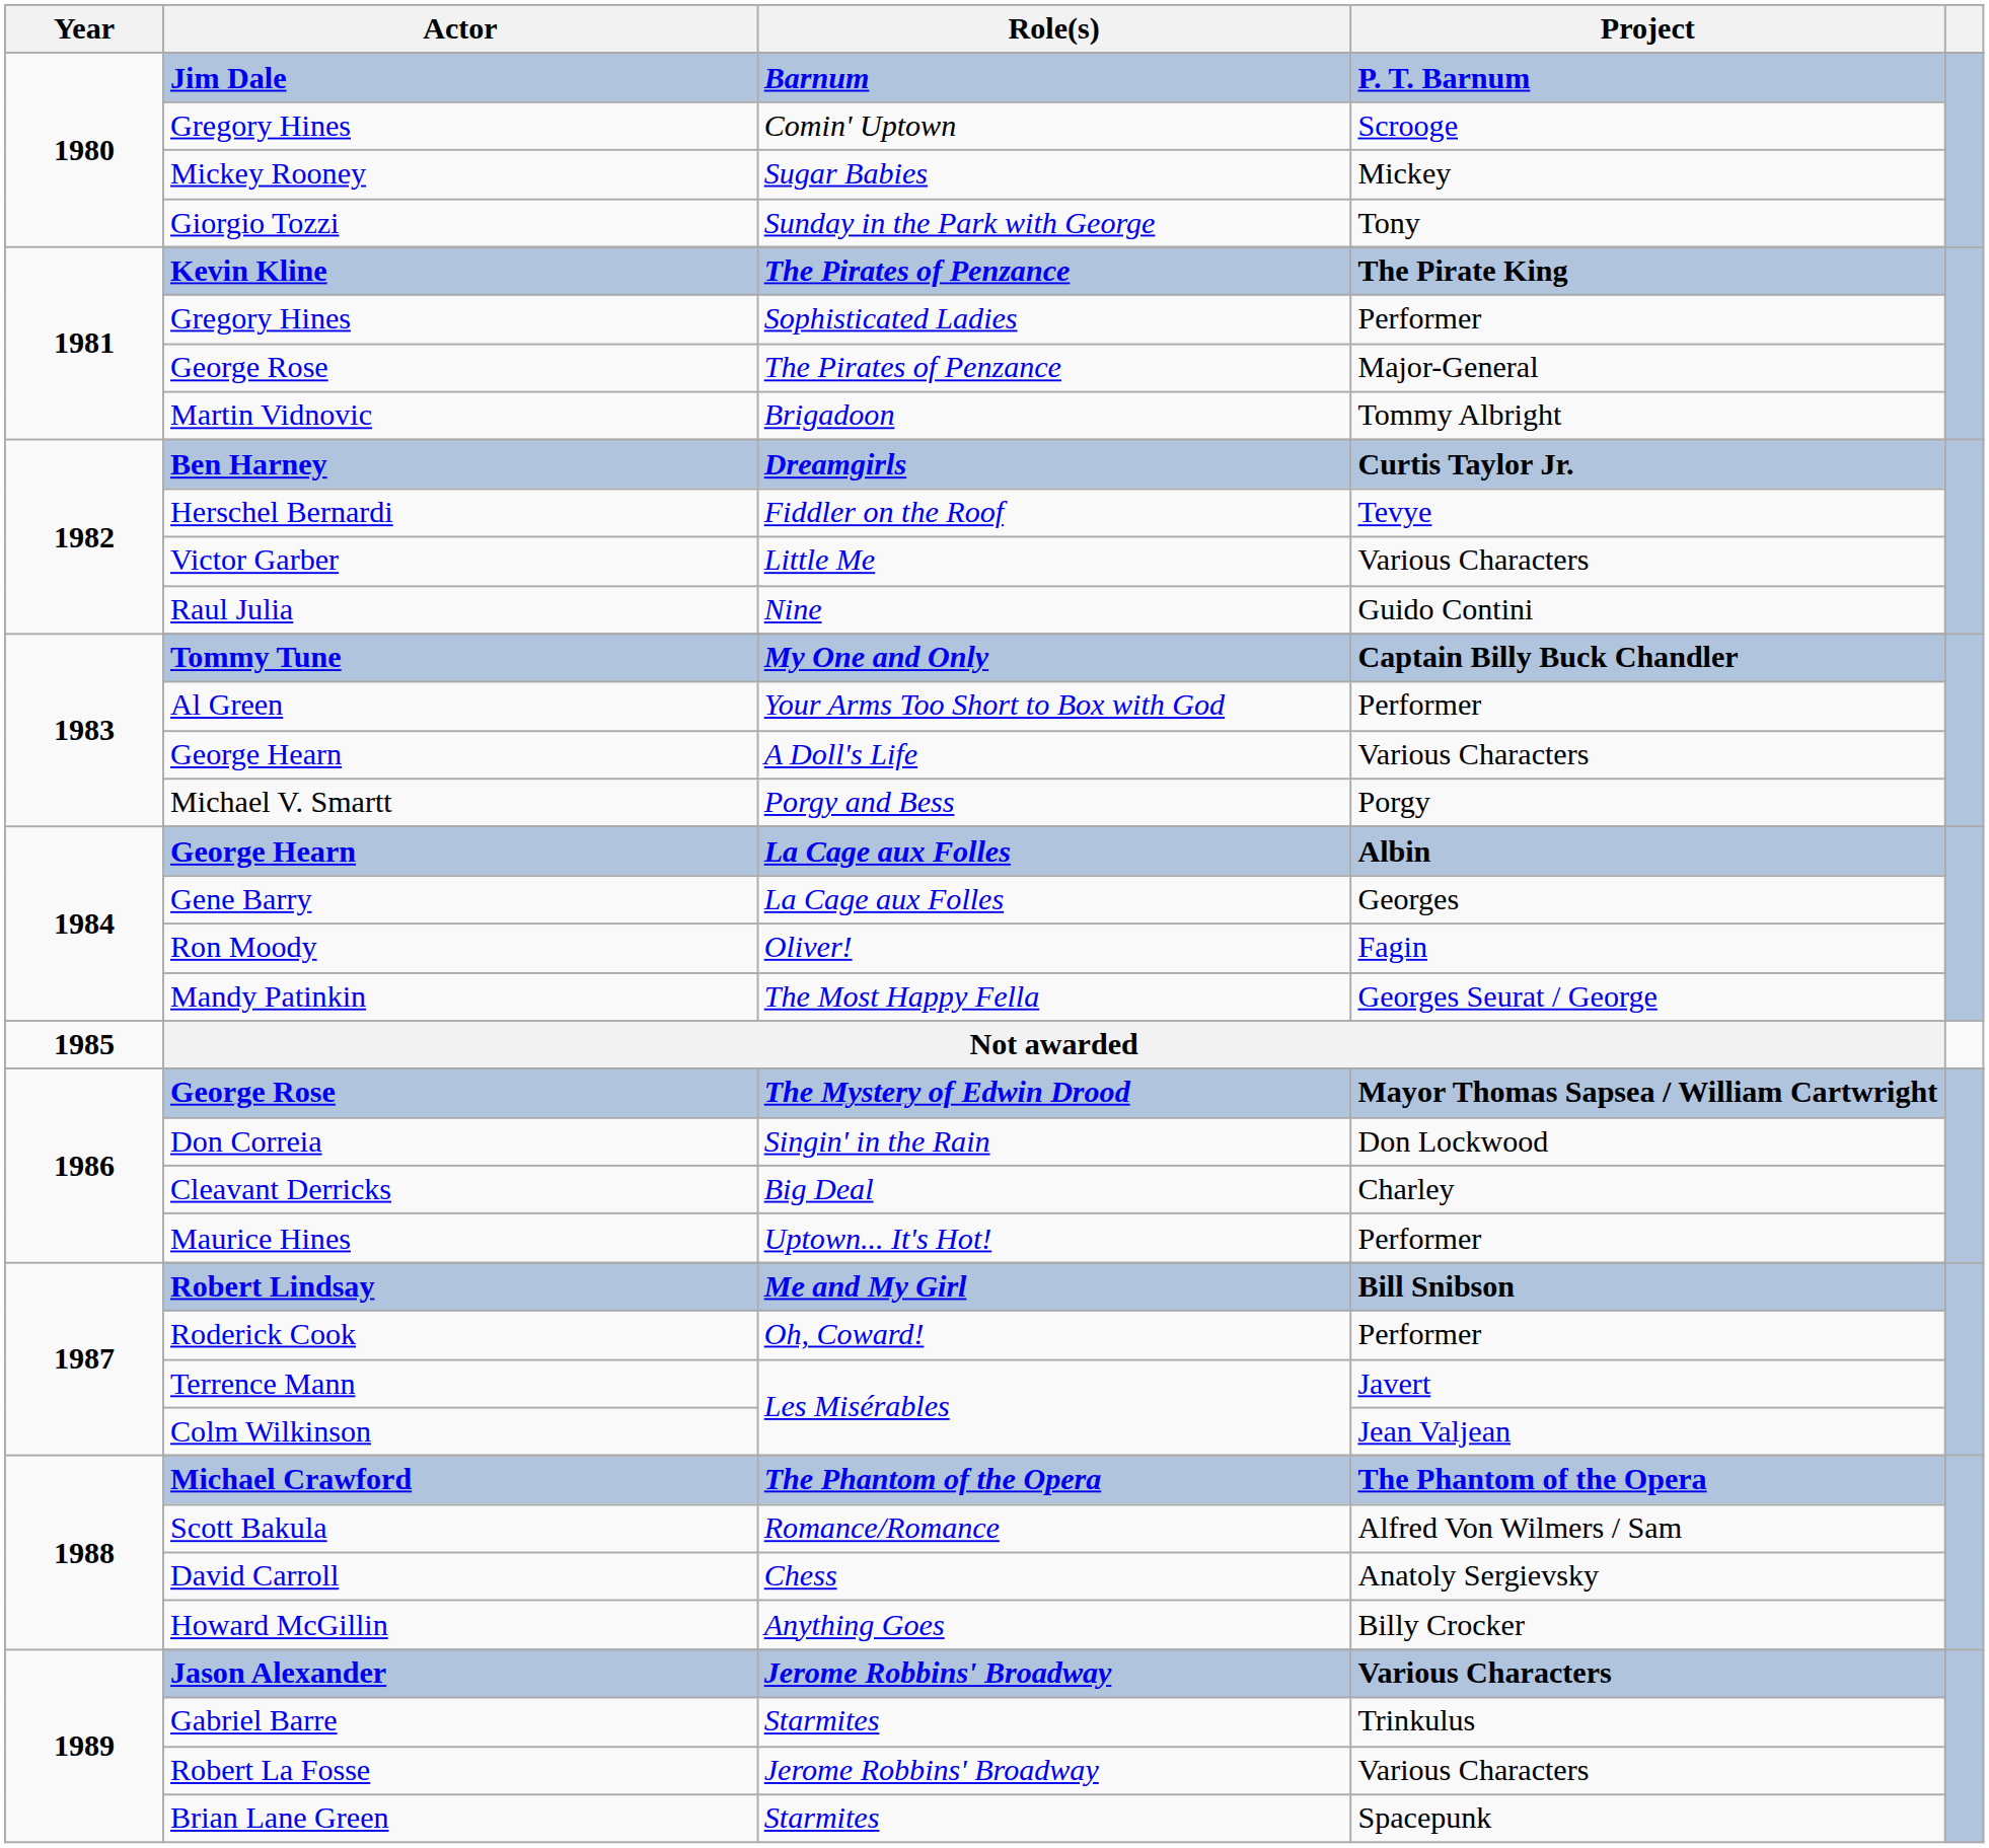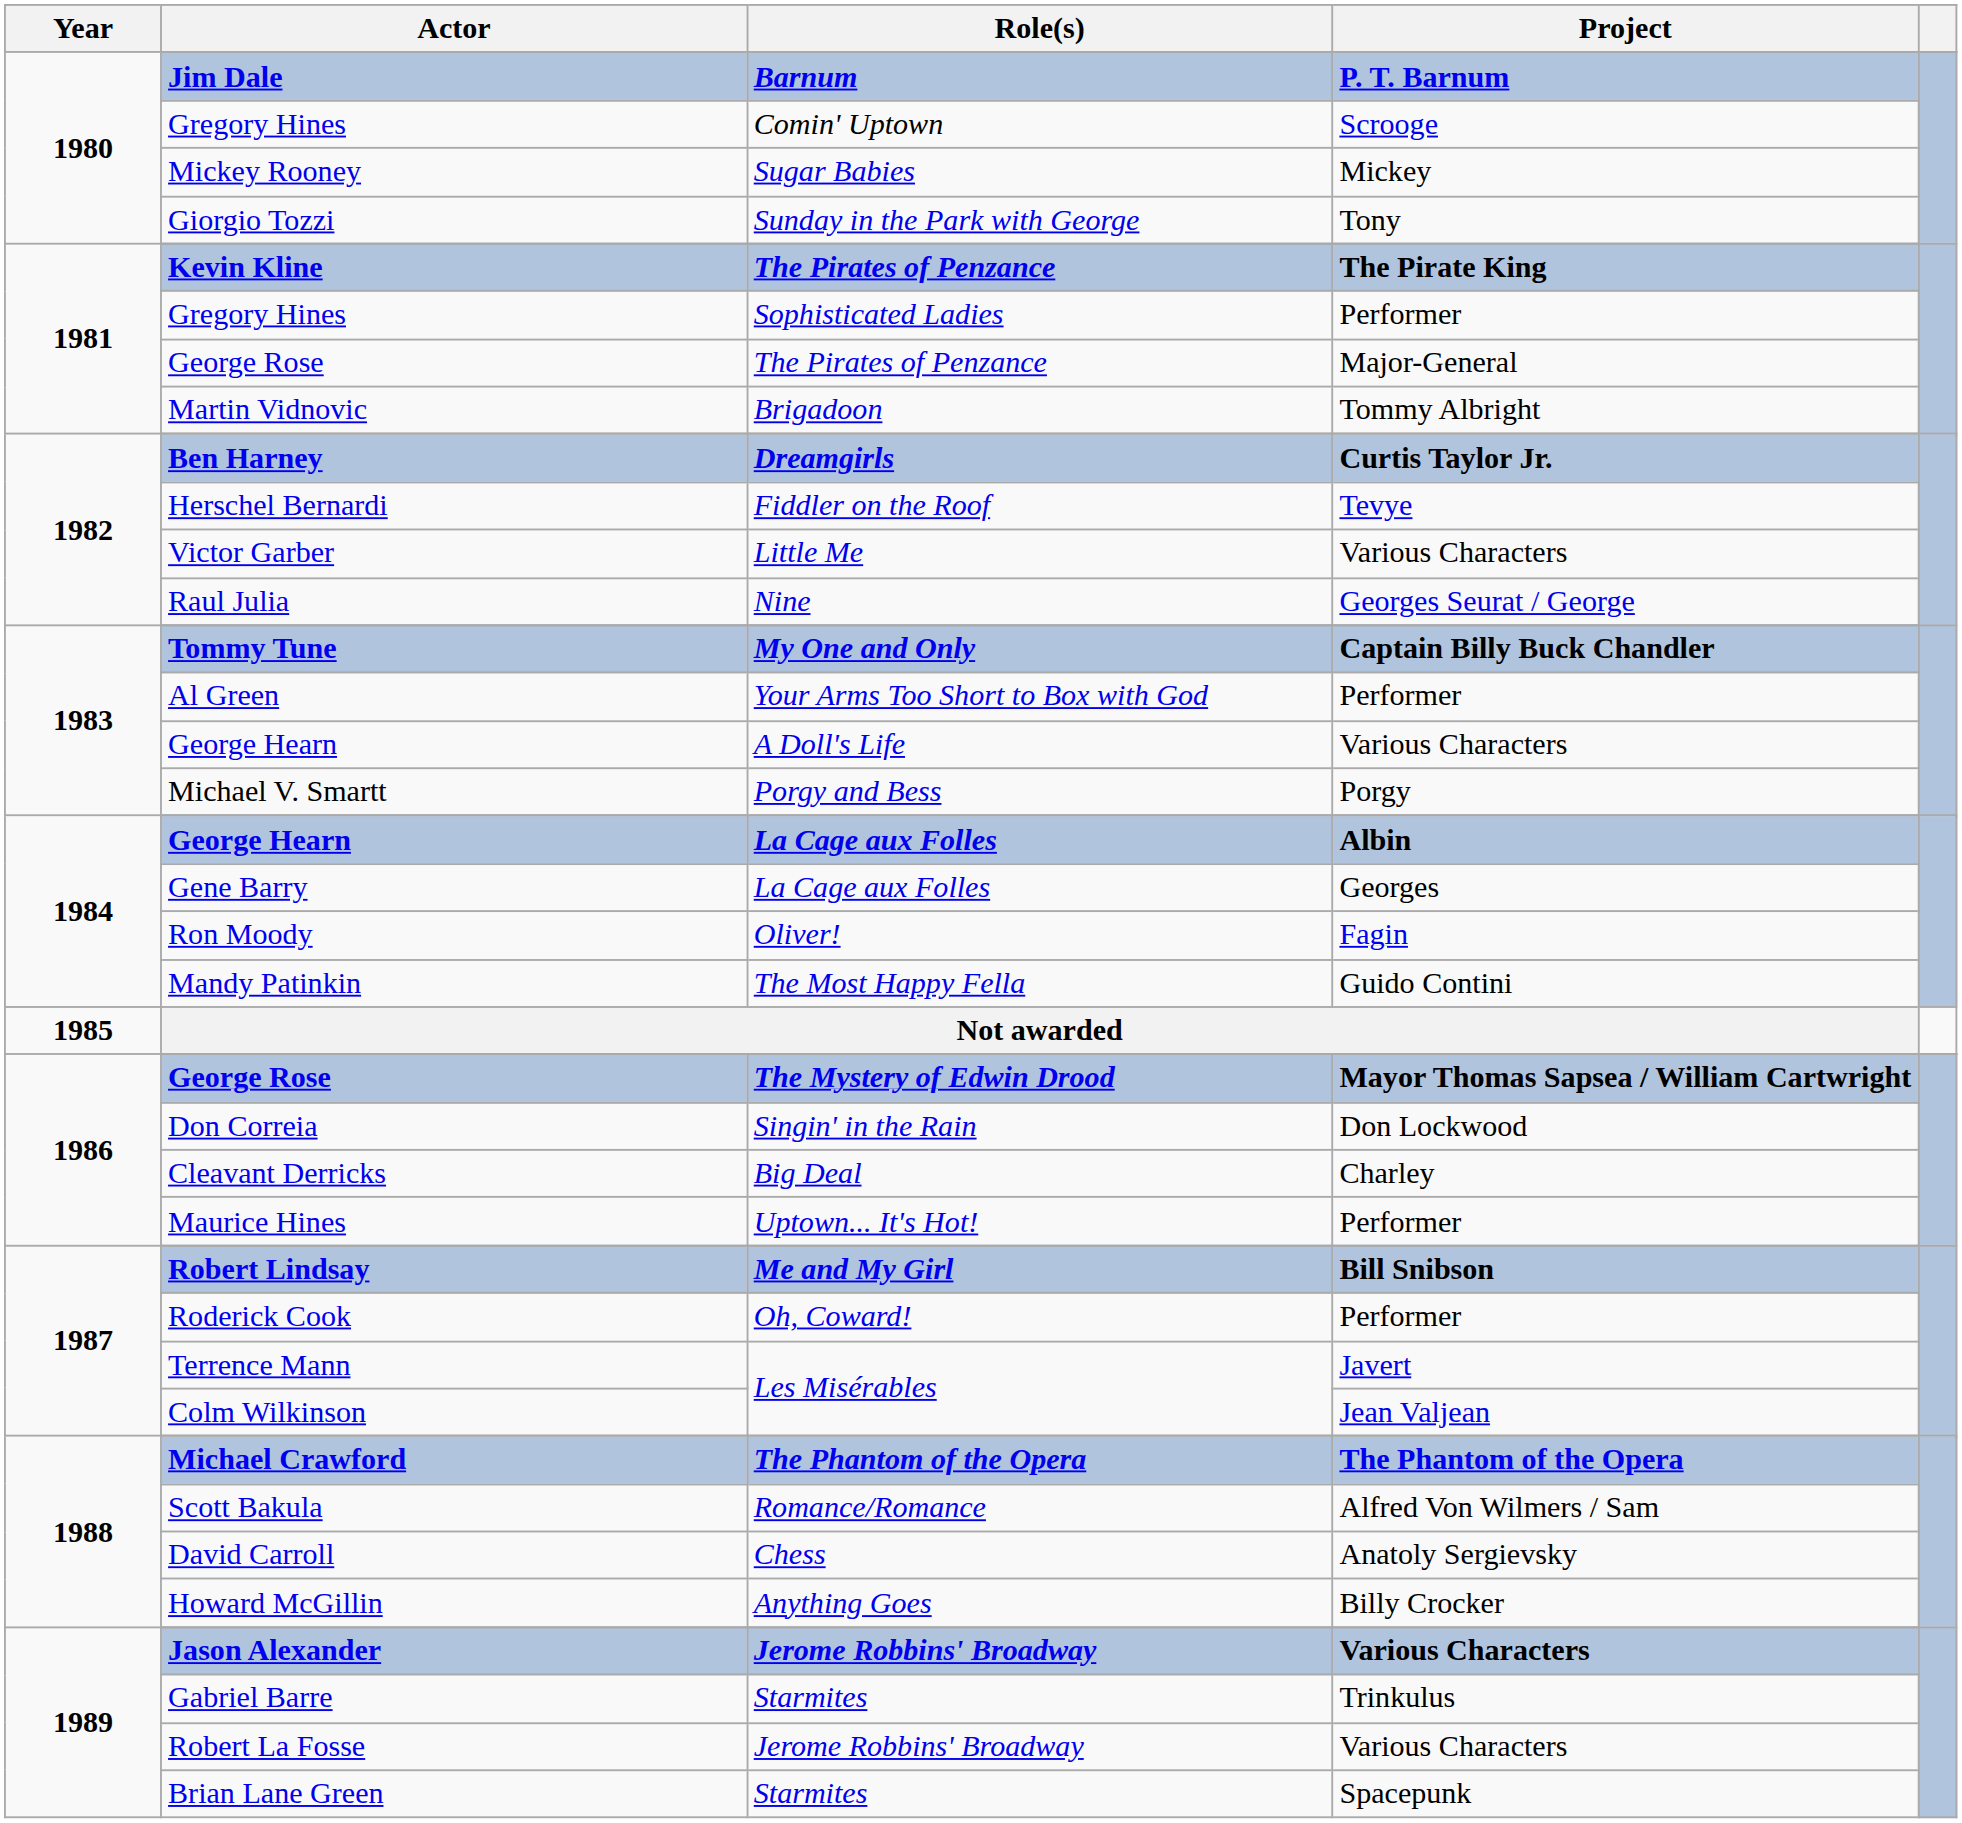 <table class="wikitable sortable">
 <tr>
 <th scope="col" style="width:8%;">Year</th>
 <th scope="col" style="width:30%;">Actor</th>
 <th scope="col" style="width:30%;">Role(s)</th>
 <th scope="col" style="width:30%;">Project</th>
 <th scope="col" style="width:2%;" class="unsortable"></th>
 </tr>
 <tr>
 <td rowspan="5" align="center"><strong>1980</strong> <br> </td>
 </tr>
 <tr style="background:#B0C4DE">
 <td><strong><a href='#'>Jim Dale</a></strong></td>
 <td><strong><em><a href='#'>Barnum</a></em></strong></td>
 <td><strong><a href='#'>P. T. Barnum</a></strong></td>
 <td rowspan="5" align="center"></td>
 </tr>
 <tr>
 <td><a href='#'>Gregory Hines</a></td>
 <td><em>Comin' Uptown</em></td>
 <td><a href='#'>Scrooge</a></td>
 </tr>
 <tr>
 <td><a href='#'>Mickey Rooney</a></td>
 <td><em><a href='#'>Sugar Babies</a></em></td>
 <td>Mickey</td>
 </tr>
 <tr>
 <td><a href='#'>Giorgio Tozzi</a></td>
 <td><em><a href='#'>Sunday in the Park with George</a></em></td>
 <td>Tony</td>
 </tr>
 <tr>
 <td rowspan="5" align="center"><strong>1981</strong> <br> </td>
 </tr>
 <tr style="background:#B0C4DE">
 <td><strong><a href='#'>Kevin Kline</a></strong></td>
 <td><strong><em><a href='#'>The Pirates of Penzance</a></em></strong></td>
 <td><strong>The Pirate King</strong></td>
 <td rowspan="5" align="center"></td>
 </tr>
 <tr>
 <td><a href='#'>Gregory Hines</a></td>
 <td><em><a href='#'>Sophisticated Ladies</a></em></td>
 <td>Performer</td>
 </tr>
 <tr>
 <td><a href='#'>George Rose</a></td>
 <td><em><a href='#'>The Pirates of Penzance</a></em></td>
 <td>Major-General</td>
 </tr>
 <tr>
 <td><a href='#'>Martin Vidnovic</a></td>
 <td><em><a href='#'>Brigadoon</a></em></td>
 <td>Tommy Albright</td>
 </tr>
 <tr>
 <td rowspan="5" align="center"><strong>1982</strong> <br> </td>
 </tr>
 <tr style="background:#B0C4DE">
 <td><strong><a href='#'>Ben Harney</a></strong></td>
 <td><strong><em><a href='#'>Dreamgirls</a></em></strong></td>
 <td><strong>Curtis Taylor Jr.</strong></td>
 <td rowspan="5" align="center"></td>
 </tr>
 <tr>
 <td><a href='#'>Herschel Bernardi</a></td>
 <td><em><a href='#'>Fiddler on the Roof</a></em></td>
 <td><a href='#'>Tevye</a></td>
 </tr>
 <tr>
 <td><a href='#'>Victor Garber</a></td>
 <td><em><a href='#'>Little Me</a></em></td>
 <td>Various Characters</td>
 </tr>
 <tr>
 <td><a href='#'>Raul Julia</a></td>
 <td><em><a href='#'>Nine</a></em></td>
-<td>Guido Contini</td>
+<td><a href='#'>Georges Seurat / George</a></td>
 </tr>
 <tr>
 <td rowspan="5" align="center"><strong>1983</strong> <br> </td>
 </tr>
 <tr style="background:#B0C4DE">
 <td><strong><a href='#'>Tommy Tune</a></strong></td>
 <td><strong><em><a href='#'>My One and Only</a></em></strong></td>
 <td><strong>Captain Billy Buck Chandler</strong></td>
 <td rowspan="5" align="center"></td>
 </tr>
 <tr>
 <td><a href='#'>Al Green</a></td>
 <td><em><a href='#'>Your Arms Too Short to Box with God</a></em></td>
 <td>Performer</td>
 </tr>
 <tr>
 <td><a href='#'>George Hearn</a></td>
 <td><em><a href='#'>A Doll's Life</a></em></td>
 <td>Various Characters</td>
 </tr>
 <tr>
 <td>Michael V. Smartt</td>
 <td><em><a href='#'>Porgy and Bess</a></em></td>
 <td>Porgy</td>
 </tr>
 <tr>
 <td rowspan="5" align="center"><strong>1984</strong> <br> </td>
 </tr>
 <tr style="background:#B0C4DE">
 <td><strong><a href='#'>George Hearn</a></strong></td>
 <td><strong><em><a href='#'>La Cage aux Folles</a></em></strong></td>
 <td><strong>Albin</strong></td>
 <td rowspan="4" align="center"></td>
 </tr>
 <tr>
 <td><a href='#'>Gene Barry</a></td>
 <td><em><a href='#'>La Cage aux Folles</a></em></td>
 <td>Georges</td>
 </tr>
 <tr>
 <td><a href='#'>Ron Moody</a></td>
 <td><em><a href='#'>Oliver!</a></em></td>
 <td><a href='#'>Fagin</a></td>
 </tr>
 <tr>
 <td><a href='#'>Mandy Patinkin</a></td>
 <td><em><a href='#'>The Most Happy Fella</a></em></td>
-<td><a href='#'>Georges Seurat / George</a></td>
+<td>Guido Contini</td>
 </tr>
 <tr>
 <td align="center"><strong>1985</strong> <br> </td>
 <th colspan="3">Not awarded</th>
 <td align="center"></td>
 </tr>
 <tr>
 <td rowspan="5" align="center"><strong>1986</strong> <br> </td>
 </tr>
 <tr style="background:#B0C4DE">
 <td><strong><a href='#'>George Rose</a></strong></td>
 <td><strong><em><a href='#'>The Mystery of Edwin Drood</a></em></strong></td>
 <td><strong>Mayor Thomas Sapsea / William Cartwright</strong></td>
 <td rowspan="5" align="center"></td>
 </tr>
 <tr>
 <td><a href='#'>Don Correia</a></td>
 <td><em><a href='#'>Singin' in the Rain</a></em></td>
 <td>Don Lockwood</td>
 </tr>
 <tr>
 <td><a href='#'>Cleavant Derricks</a></td>
 <td><em><a href='#'>Big Deal</a></em></td>
 <td>Charley</td>
 </tr>
 <tr>
 <td><a href='#'>Maurice Hines</a></td>
 <td><em><a href='#'>Uptown... It's Hot!</a></em></td>
 <td>Performer</td>
 </tr>
 <tr>
 <td rowspan="5" align="center"><strong>1987</strong> <br> </td>
 </tr>
 <tr style="background:#B0C4DE">
 <td><strong><a href='#'>Robert Lindsay</a></strong></td>
 <td><strong><em><a href='#'>Me and My Girl</a></em></strong></td>
 <td><strong>Bill Snibson</strong></td>
 <td rowspan="5" align="center"></td>
 </tr>
 <tr>
 <td><a href='#'>Roderick Cook</a></td>
 <td><em><a href='#'>Oh, Coward!</a></em></td>
 <td>Performer</td>
 </tr>
 <tr>
 <td><a href='#'>Terrence Mann</a></td>
 <td rowspan="2"><em><a href='#'>Les Misérables</a></em></td>
 <td><a href='#'>Javert</a></td>
 </tr>
 <tr>
 <td><a href='#'>Colm Wilkinson</a></td>
 <td><a href='#'>Jean Valjean</a></td>
 </tr>
 <tr>
 <td rowspan="5" align="center"><strong>1988</strong> <br> </td>
 </tr>
 <tr style="background:#B0C4DE">
 <td><strong><a href='#'>Michael Crawford</a></strong></td>
 <td><strong><em><a href='#'>The Phantom of the Opera</a></em></strong></td>
 <td><strong><a href='#'>The Phantom of the Opera</a></strong></td>
 <td rowspan="5" align="center"></td>
 </tr>
 <tr>
 <td><a href='#'>Scott Bakula</a></td>
 <td><em><a href='#'>Romance/Romance</a></em></td>
 <td>Alfred Von Wilmers / Sam</td>
 </tr>
 <tr>
 <td><a href='#'>David Carroll</a></td>
 <td><em><a href='#'>Chess</a></em></td>
 <td>Anatoly Sergievsky</td>
 </tr>
 <tr>
 <td><a href='#'>Howard McGillin</a></td>
 <td><em><a href='#'>Anything Goes</a></em></td>
 <td>Billy Crocker</td>
 </tr>
 <tr>
 <td rowspan="5" align="center"><strong>1989</strong> <br> </td>
 </tr>
 <tr style="background:#B0C4DE">
 <td><strong><a href='#'>Jason Alexander</a></strong></td>
 <td><strong><em><a href='#'>Jerome Robbins' Broadway</a></em></strong></td>
 <td><strong>Various Characters</strong></td>
 <td rowspan="5" align="center"></td>
 </tr>
 <tr>
 <td><a href='#'>Gabriel Barre</a></td>
 <td><em><a href='#'>Starmites</a></em></td>
 <td>Trinkulus</td>
 </tr>
 <tr>
 <td><a href='#'>Robert La Fosse</a></td>
 <td><em><a href='#'>Jerome Robbins' Broadway</a></em></td>
 <td>Various Characters</td>
 </tr>
 <tr>
 <td><a href='#'>Brian Lane Green</a></td>
 <td><em><a href='#'>Starmites</a></em></td>
 <td>Spacepunk</td>
 </tr>
 </table>
